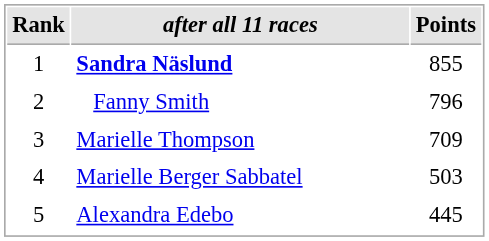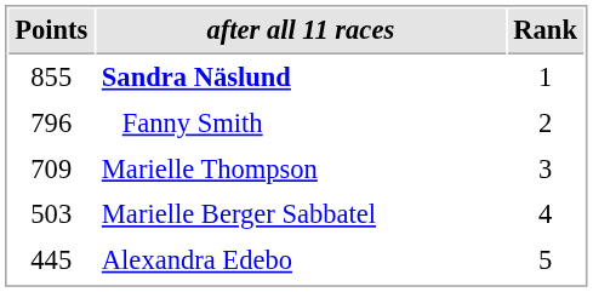 <table cellspacing="1" cellpadding="3" style="border:1px solid #aaa; font-size:86%;">
 <tr style="background:#e4e4e4;">
+<th style="border-bottom:1px solid #aaa; width:20px;">Points</th>
+<th style="border-bottom:1px solid #aaa; width:200px;"><em>after all 11 races</em></th>
 <th style="border-bottom:1px solid #aaa; width:10px;">Rank</th>
-<th style="border-bottom:1px solid #aaa; width:200px;"><em>after all 11 races</em></th>
-<th style="border-bottom:1px solid #aaa; width:20px;">Points</th>
 </tr>
 <tr>
+<td align=center>855</td>
+<td><strong> <a href='#'>Sandra Näslund</a></strong></td>
 <td align=center>1</td>
-<td><strong> <a href='#'>Sandra Näslund</a></strong></td>
-<td align=center>855</td>
 </tr>
 <tr>
+<td align=center>796</td>
+<td>   <a href='#'>Fanny Smith</a></td>
 <td align=center>2</td>
-<td>   <a href='#'>Fanny Smith</a></td>
-<td align=center>796</td>
 </tr>
 <tr>
+<td align=center>709</td>
+<td> <a href='#'>Marielle Thompson</a></td>
 <td align=center>3</td>
-<td> <a href='#'>Marielle Thompson</a></td>
-<td align=center>709</td>
 </tr>
 <tr>
+<td align=center>503</td>
+<td> <a href='#'>Marielle Berger Sabbatel</a></td>
 <td align=center>4</td>
-<td> <a href='#'>Marielle Berger Sabbatel</a></td>
-<td align=center>503</td>
 </tr>
 <tr>
+<td align=center>445</td>
+<td> <a href='#'>Alexandra Edebo</a></td>
 <td align=center>5</td>
-<td> <a href='#'>Alexandra Edebo</a></td>
-<td align=center>445</td>
 </tr>
 </table>
